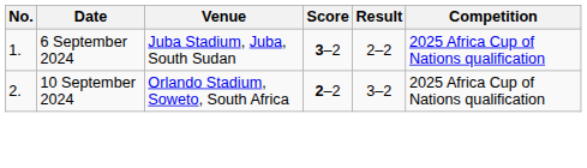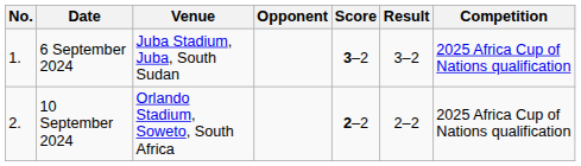 <table class="wikitable">
 <tr>
 <th>No.</th>
 <th>Date</th>
 <th>Venue</th>
+<th>Opponent</th>
 <th>Score</th>
 <th>Result</th>
 <th>Competition</th>
 </tr>
 <tr>
 <td>1.</td>
 <td>6 September 2024</td>
 <td><a href='#'>Juba Stadium</a>, <a href='#'>Juba</a>, South Sudan</td>
+<td></td>
 <td align="center"><strong>3</strong>–2</td>
-<td align="center">2–2</td>
+<td align="center">3–2</td>
 <td><a href='#'>2025 Africa Cup of Nations qualification</a></td>
 </tr>
 <tr>
 <td>2.</td>
 <td>10 September 2024</td>
 <td><a href='#'>Orlando Stadium</a>, <a href='#'>Soweto</a>, South Africa</td>
+<td></td>
 <td align="center"><strong>2</strong>–2</td>
-<td align="center">3–2</td>
+<td align="center">2–2</td>
 <td>2025 Africa Cup of Nations qualification</td>
 </tr>
 </table>
